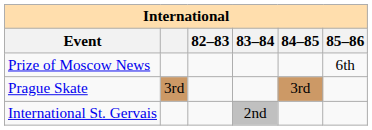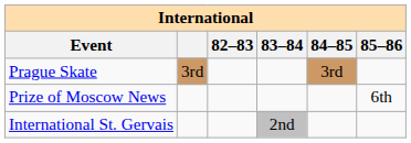 <table class="wikitable" style="text-align:center">
 <tr>
 <th style="background-color: #ffdead; " colspan=6 align=center>International</th>
 </tr>
 <tr>
 <th>Event</th>
 <th></th>
 <th>82–83</th>
 <th>83–84</th>
 <th>84–85</th>
 <th>85–86</th>
 </tr>
 <tr>
+<td align=left><a href='#'>Prague Skate</a></td>
+<td bgcolor=cc9966>3rd</td>
+<td></td>
+<td></td>
+<td bgcolor=cc9966>3rd</td>
+<td></td>
+</tr>
+<tr>
 <td align=left><a href='#'>Prize of Moscow News</a></td>
 <td></td>
 <td></td>
 <td></td>
 <td></td>
 <td>6th</td>
-</tr>
-<tr>
-<td align=left><a href='#'>Prague Skate</a></td>
-<td bgcolor=cc9966>3rd</td>
-<td></td>
-<td></td>
-<td bgcolor=cc9966>3rd</td>
-<td></td>
 </tr>
 <tr>
 <td align=left><a href='#'>International St. Gervais</a></td>
 <td></td>
 <td></td>
 <td bgcolor=silver>2nd</td>
 <td></td>
 <td></td>
 </tr>
 </table>
